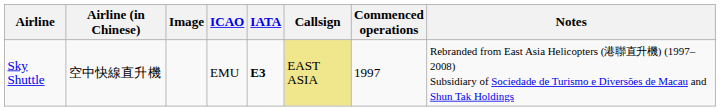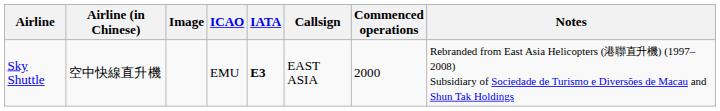 <table class="wikitable sortable">
 <tr valign="middle">
 <th>Airline</th>
 <th>Airline (in Chinese)</th>
 <th>Image</th>
 <th><a href='#'>ICAO</a></th>
 <th><a href='#'>IATA</a></th>
 <th>Callsign</th>
 <th>Commenced<br>operations</th>
 <th>Notes</th>
 </tr>
 <tr>
 <td><a href='#'>Sky Shuttle</a></td>
 <td>空中快線直升機</td>
 <td></td>
 <td>EMU</td>
 <td><strong>E3</strong></td>
-<td style="background: khaki;">EAST ASIA</td>
-<td>1997</td>
+<td>EAST ASIA</td>
+<td>2000</td>
 <td><small>Rebranded from East Asia Helicopters (港聯直升機) (1997–2008)</small><br><small>Subsidiary of <a href='#'>Sociedade de Turismo e Diversões de Macau</a> and <a href='#'>Shun Tak Holdings</a></small></td>
 </tr>
 </table>
